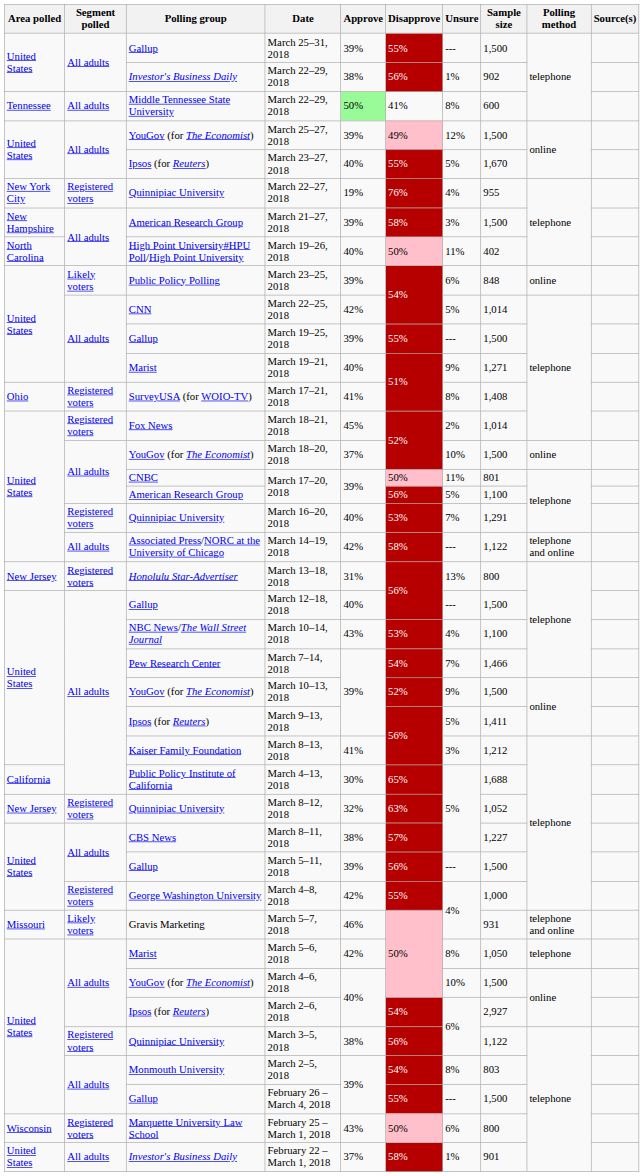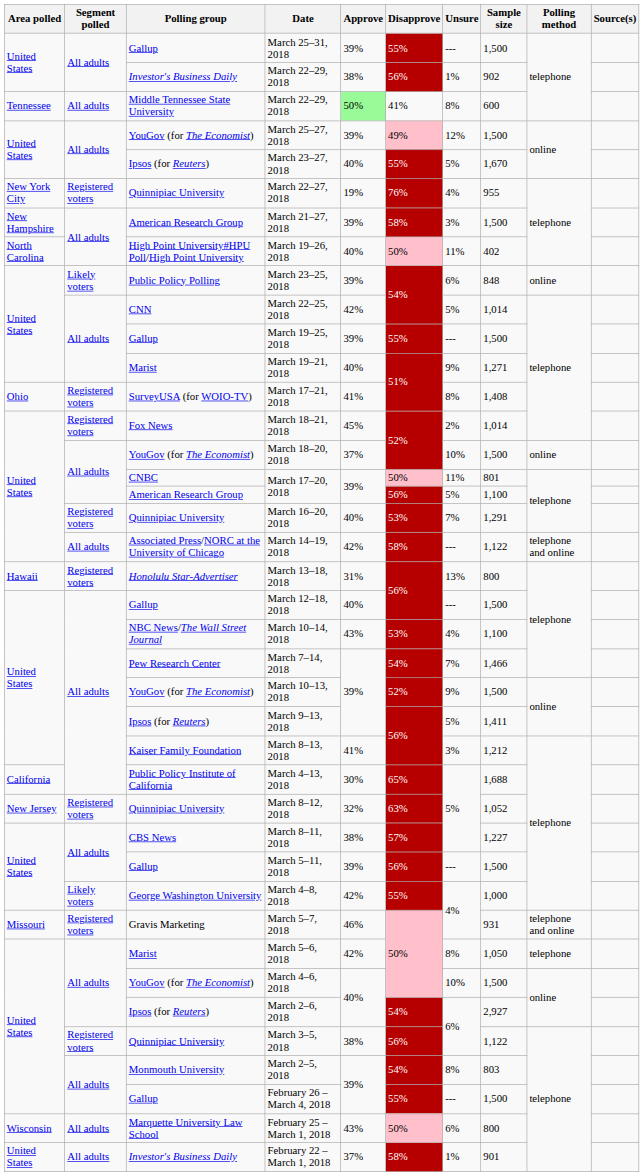 <table class="wikitable sortable" style="width: 75%">
 <tr>
 <th>Area polled</th>
 <th>Segment polled</th>
 <th>Polling group</th>
 <th>Date</th>
 <th>Approve</th>
 <th>Disapprove</th>
 <th>Unsure</th>
 <th>Sample size</th>
 <th>Polling method</th>
 <th>Source(s)</th>
 </tr>
 <tr>
 <td rowspan="2"> <a href='#'>United States</a></td>
 <td rowspan="2"><a href='#'>All adults</a></td>
 <td><a href='#'>Gallup</a></td>
 <td>March 25–31, 2018</td>
 <td>39%</td>
 <td style="background:#B60000; color: white">55%</td>
 <td>---</td>
 <td>1,500</td>
 <td rowspan="3">telephone</td>
 <td></td>
 </tr>
 <tr>
 <td><em><a href='#'>Investor's Business Daily</a></em></td>
 <td>March 22–29, 2018</td>
 <td>38%</td>
 <td style="background:#B60000; color: white">56%</td>
 <td>1%</td>
 <td>902</td>
 <td></td>
 </tr>
 <tr>
 <td> <a href='#'>Tennessee</a></td>
 <td><a href='#'>All adults</a></td>
 <td><a href='#'>Middle Tennessee State University</a></td>
 <td>March 22–29, 2018</td>
 <td style="background: PaleGreen; color: black">50%</td>
 <td>41%</td>
 <td>8%</td>
 <td>600</td>
 <td></td>
 </tr>
 <tr>
 <td rowspan="2"> <a href='#'>United States</a></td>
 <td rowspan="2"><a href='#'>All adults</a></td>
 <td><a href='#'>YouGov</a> (for <em><a href='#'>The Economist</a></em>)</td>
 <td>March 25–27, 2018</td>
 <td>39%</td>
 <td style="background: pink; color: black">49%</td>
 <td>12%</td>
 <td>1,500</td>
 <td rowspan="2">online</td>
 <td></td>
 </tr>
 <tr>
 <td><a href='#'>Ipsos</a> (for <em><a href='#'>Reuters</a></em>)</td>
 <td>March 23–27, 2018</td>
 <td>40%</td>
 <td style="background:#B60000; color: white">55%</td>
 <td>5%</td>
 <td>1,670</td>
 <td></td>
 </tr>
 <tr>
 <td> <a href='#'>New York City</a></td>
 <td><a href='#'>Registered voters</a></td>
 <td><a href='#'>Quinnipiac University</a></td>
 <td>March 22–27, 2018</td>
 <td>19%</td>
 <td style="background:#B60000; color: white">76%</td>
 <td>4%</td>
 <td>955</td>
 <td rowspan="3">telephone</td>
 <td></td>
 </tr>
 <tr>
 <td> <a href='#'>New Hampshire</a></td>
 <td rowspan="2"><a href='#'>All adults</a></td>
 <td><a href='#'>American Research Group</a></td>
 <td>March 21–27, 2018</td>
 <td>39%</td>
 <td style="background:#B60000; color: white">58%</td>
 <td>3%</td>
 <td>1,500</td>
 <td></td>
 </tr>
 <tr>
 <td> <a href='#'>North Carolina</a></td>
 <td><a href='#'>High Point University#HPU Poll</a>/<a href='#'>High Point University</a></td>
 <td>March 19–26, 2018</td>
 <td>40%</td>
 <td style="background: pink; color: black">50%</td>
 <td>11%</td>
 <td>402</td>
 <td></td>
 </tr>
 <tr>
 <td rowspan="4"> <a href='#'>United States</a></td>
 <td><a href='#'>Likely voters</a></td>
 <td><a href='#'>Public Policy Polling</a></td>
 <td>March 23–25, 2018</td>
 <td>39%</td>
 <td rowspan="2" style="background:#B60000; color: white">54%</td>
 <td>6%</td>
 <td>848</td>
 <td>online</td>
 <td></td>
 </tr>
 <tr>
 <td rowspan="3"><a href='#'>All adults</a></td>
 <td><a href='#'>CNN</a></td>
 <td>March 22–25, 2018</td>
 <td>42%</td>
 <td>5%</td>
 <td>1,014</td>
 <td rowspan="5">telephone</td>
 <td></td>
 </tr>
 <tr>
 <td><a href='#'>Gallup</a></td>
 <td>March 19–25, 2018</td>
 <td>39%</td>
 <td style="background:#B60000; color: white">55%</td>
 <td>---</td>
 <td>1,500</td>
 <td></td>
 </tr>
 <tr>
 <td><a href='#'>Marist</a></td>
 <td>March 19–21, 2018</td>
 <td>40%</td>
 <td rowspan="2" style="background:#B60000; color: white">51%</td>
 <td>9%</td>
 <td>1,271</td>
 <td></td>
 </tr>
 <tr>
 <td> <a href='#'>Ohio</a></td>
 <td><a href='#'>Registered voters</a></td>
 <td><a href='#'>SurveyUSA</a> (for <a href='#'>WOIO-TV</a>)</td>
 <td>March 17–21, 2018</td>
 <td>41%</td>
 <td>8%</td>
 <td>1,408</td>
 <td></td>
 </tr>
 <tr>
 <td rowspan="6"> <a href='#'>United States</a></td>
 <td><a href='#'>Registered voters</a></td>
 <td><a href='#'>Fox News</a></td>
 <td>March 18–21, 2018</td>
 <td>45%</td>
 <td rowspan="2" style="background:#B60000; color: white">52%</td>
 <td>2%</td>
 <td>1,014</td>
 <td></td>
 </tr>
 <tr>
 <td rowspan="3"><a href='#'>All adults</a></td>
 <td><a href='#'>YouGov</a> (for <em><a href='#'>The Economist</a></em>)</td>
 <td>March 18–20, 2018</td>
 <td>37%</td>
 <td>10%</td>
 <td>1,500</td>
 <td>online</td>
 <td></td>
 </tr>
 <tr>
 <td><a href='#'>CNBC</a></td>
 <td rowspan="2">March 17–20, 2018</td>
 <td rowspan="2">39%</td>
 <td style="background: pink; color: black">50%</td>
 <td>11%</td>
 <td>801</td>
 <td rowspan="3">telephone</td>
 <td></td>
 </tr>
 <tr>
 <td><a href='#'>American Research Group</a></td>
 <td style="background:#B60000; color: white">56%</td>
 <td>5%</td>
 <td>1,100</td>
 <td></td>
 </tr>
 <tr>
 <td><a href='#'>Registered voters</a></td>
 <td><a href='#'>Quinnipiac University</a></td>
 <td>March 16–20, 2018</td>
 <td>40%</td>
 <td style="background:#B60000; color: white">53%</td>
 <td>7%</td>
 <td>1,291</td>
 <td></td>
 </tr>
 <tr>
 <td><a href='#'>All adults</a></td>
 <td><a href='#'>Associated Press</a>/<a href='#'>NORC at the University of Chicago</a></td>
 <td>March 14–19, 2018</td>
 <td>42%</td>
 <td style="background:#B60000; color: white">58%</td>
 <td>---</td>
 <td>1,122</td>
 <td>telephone and online</td>
 <td></td>
 </tr>
 <tr>
-<td> <a href='#'>New Jersey</a></td>
+<td> <a href='#'>Hawaii</a></td>
 <td><a href='#'>Registered voters</a></td>
 <td><em><a href='#'>Honolulu Star-Advertiser</a></em></td>
 <td>March 13–18, 2018</td>
 <td>31%</td>
 <td rowspan="2" style="background:#B60000; color: white">56%</td>
 <td>13%</td>
 <td>800</td>
 <td rowspan="4">telephone</td>
 <td></td>
 </tr>
 <tr>
 <td rowspan="6"> <a href='#'>United States</a></td>
 <td rowspan="7"><a href='#'>All adults</a></td>
 <td><a href='#'>Gallup</a></td>
 <td>March 12–18, 2018</td>
 <td>40%</td>
 <td>---</td>
 <td>1,500</td>
 <td></td>
 </tr>
 <tr>
 <td><a href='#'>NBC News</a>/<em><a href='#'>The Wall Street Journal</a></em></td>
 <td>March 10–14, 2018</td>
 <td>43%</td>
 <td style="background:#B60000; color: white">53%</td>
 <td>4%</td>
 <td>1,100</td>
 <td></td>
 </tr>
 <tr>
 <td><a href='#'>Pew Research Center</a></td>
 <td>March 7–14, 2018</td>
 <td rowspan="3">39%</td>
 <td style="background:#B60000; color: white">54%</td>
 <td>7%</td>
 <td>1,466</td>
 <td></td>
 </tr>
 <tr>
 <td><a href='#'>YouGov</a> (for <em><a href='#'>The Economist</a></em>)</td>
 <td>March 10–13, 2018</td>
 <td style="background:#B60000; color: white">52%</td>
 <td>9%</td>
 <td>1,500</td>
 <td rowspan="2">online</td>
 <td></td>
 </tr>
 <tr>
 <td><a href='#'>Ipsos</a> (for <em><a href='#'>Reuters</a></em>)</td>
 <td>March 9–13, 2018</td>
 <td rowspan="2" style="background:#B60000; color: white">56%</td>
 <td>5%</td>
 <td>1,411</td>
 <td></td>
 </tr>
 <tr>
 <td><a href='#'>Kaiser Family Foundation</a></td>
 <td>March 8–13, 2018</td>
 <td>41%</td>
 <td>3%</td>
 <td>1,212</td>
 <td rowspan="6">telephone</td>
 <td></td>
 </tr>
 <tr>
 <td> <a href='#'>California</a></td>
 <td><a href='#'>Public Policy Institute of California</a></td>
 <td>March 4–13, 2018</td>
 <td>30%</td>
 <td style="background:#B60000; color: white">65%</td>
 <td rowspan="3">5%</td>
 <td>1,688</td>
 <td></td>
 </tr>
 <tr>
 <td> <a href='#'>New Jersey</a></td>
 <td><a href='#'>Registered voters</a></td>
 <td><a href='#'>Quinnipiac University</a></td>
 <td>March 8–12, 2018</td>
 <td>32%</td>
 <td style="background:#B60000; color: white">63%</td>
 <td>1,052</td>
 <td></td>
 </tr>
 <tr>
 <td rowspan="3"> <a href='#'>United States</a></td>
 <td rowspan="2"><a href='#'>All adults</a></td>
 <td><a href='#'>CBS News</a></td>
 <td>March 8–11, 2018</td>
 <td>38%</td>
 <td style="background:#B60000; color: white">57%</td>
 <td>1,227</td>
 <td></td>
 </tr>
 <tr>
 <td><a href='#'>Gallup</a></td>
 <td>March 5–11, 2018</td>
 <td>39%</td>
 <td style="background:#B60000; color: white">56%</td>
 <td>---</td>
 <td>1,500</td>
 <td></td>
 </tr>
 <tr>
-<td><a href='#'>Registered voters</a></td>
+<td><a href='#'>Likely voters</a></td>
 <td><a href='#'>George Washington University</a></td>
 <td>March 4–8, 2018</td>
 <td>42%</td>
 <td style="background:#B60000; color: white">55%</td>
 <td rowspan="2">4%</td>
 <td>1,000</td>
 <td></td>
 </tr>
 <tr>
 <td> <a href='#'>Missouri</a></td>
-<td><a href='#'>Likely voters</a></td>
+<td><a href='#'>Registered voters</a></td>
 <td>Gravis Marketing</td>
 <td>March 5–7, 2018</td>
 <td>46%</td>
 <td rowspan="3" style="background: pink; color: black">50%</td>
 <td>931</td>
 <td>telephone and online</td>
 <td></td>
 </tr>
 <tr>
 <td rowspan="6"> <a href='#'>United States</a></td>
 <td rowspan="3"><a href='#'>All adults</a></td>
 <td><a href='#'>Marist</a></td>
 <td>March 5–6, 2018</td>
 <td>42%</td>
 <td>8%</td>
 <td>1,050</td>
 <td>telephone</td>
 <td></td>
 </tr>
 <tr>
 <td><a href='#'>YouGov</a> (for <em><a href='#'>The Economist</a></em>)</td>
 <td>March 4–6, 2018</td>
 <td rowspan="2">40%</td>
 <td>10%</td>
 <td>1,500</td>
 <td rowspan="2">online</td>
 <td></td>
 </tr>
 <tr>
 <td><a href='#'>Ipsos</a> (for <em><a href='#'>Reuters</a></em>)</td>
 <td>March 2–6, 2018</td>
 <td style="background:#B60000; color: white">54%</td>
 <td rowspan="2">6%</td>
 <td>2,927</td>
 <td></td>
 </tr>
 <tr>
 <td><a href='#'>Registered voters</a></td>
 <td><a href='#'>Quinnipiac University</a></td>
 <td>March 3–5, 2018</td>
 <td>38%</td>
 <td style="background:#B60000; color: white">56%</td>
 <td>1,122</td>
 <td rowspan="5">telephone</td>
 <td></td>
 </tr>
 <tr>
 <td rowspan="2"><a href='#'>All adults</a></td>
 <td><a href='#'>Monmouth University</a></td>
 <td>March 2–5, 2018</td>
 <td rowspan="2">39%</td>
 <td style="background:#B60000; color: white">54%</td>
 <td>8%</td>
 <td>803</td>
 <td></td>
 </tr>
 <tr>
 <td><a href='#'>Gallup</a></td>
 <td>February 26 – March 4, 2018</td>
 <td style="background:#B60000; color: white">55%</td>
 <td>---</td>
 <td>1,500</td>
 <td></td>
 </tr>
 <tr>
 <td> <a href='#'>Wisconsin</a></td>
-<td><a href='#'>Registered voters</a></td>
+<td><a href='#'>All adults</a></td>
 <td><a href='#'>Marquette University Law School</a></td>
 <td>February 25 – March 1, 2018</td>
 <td>43%</td>
 <td style="background: pink; color: black">50%</td>
 <td>6%</td>
 <td>800</td>
 <td></td>
 </tr>
 <tr>
 <td> <a href='#'>United States</a></td>
 <td><a href='#'>All adults</a></td>
 <td><em><a href='#'>Investor's Business Daily</a></em></td>
 <td>February 22 – March 1, 2018</td>
 <td>37%</td>
 <td style="background:#B60000; color: white">58%</td>
 <td>1%</td>
 <td>901</td>
 <td></td>
 </tr>
 </table>
